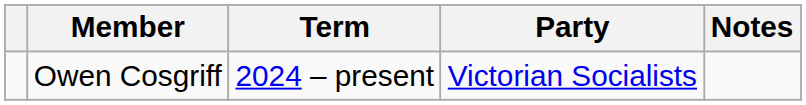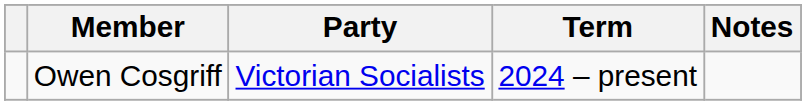 <table class="wikitable" style="text-align:center">
 <tr>
 <th></th>
 <th>Member</th>
+<th>Party</th>
 <th>Term</th>
-<th>Party</th>
 <th>Notes</th>
 </tr>
 <tr>
 <td> </td>
 <td>Owen Cosgriff</td>
+<td><a href='#'>Victorian Socialists</a></td>
 <td><a href='#'>2024</a>  – present</td>
-<td><a href='#'>Victorian Socialists</a></td>
 <td></td>
 </tr>
 </table>
